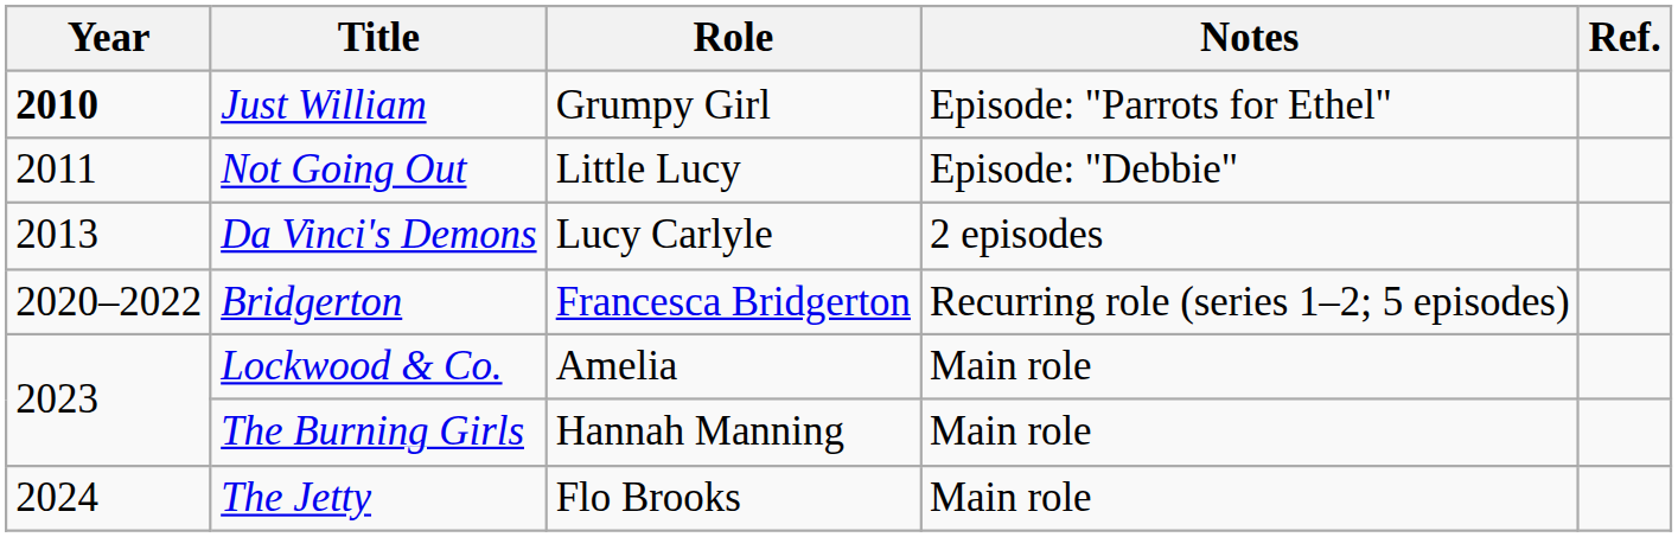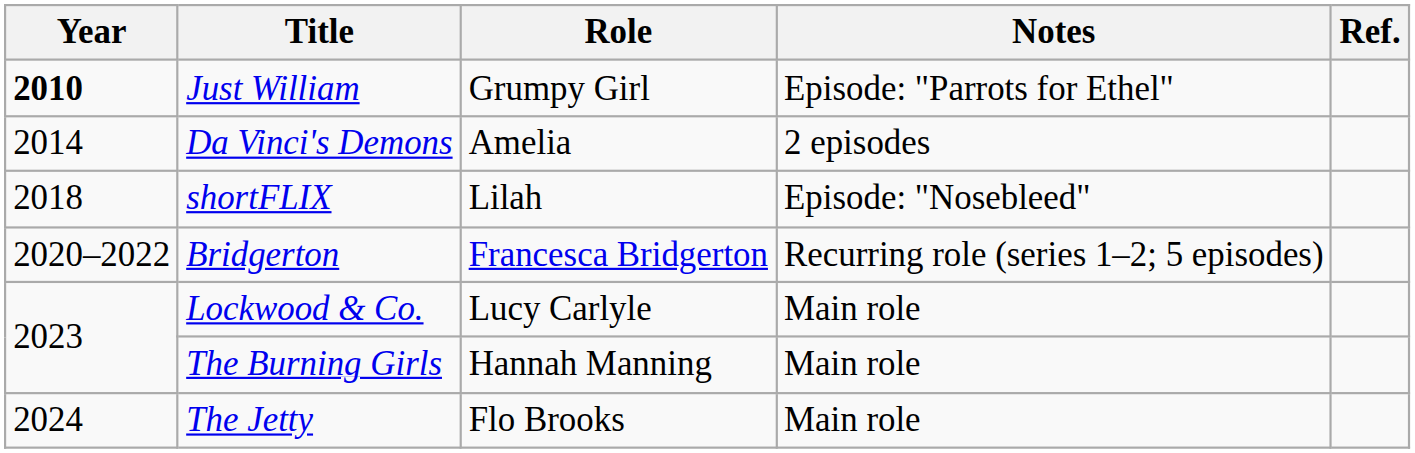 <table class="wikitable unsortable">
 <tr>
 <th>Year</th>
 <th>Title</th>
 <th>Role</th>
 <th>Notes</th>
 <th>Ref.</th>
 </tr>
 <tr>
 <td><strong>2010</strong></td>
 <td><em><a href='#'>Just William</a></em></td>
 <td>Grumpy Girl</td>
 <td>Episode: "Parrots for Ethel"</td>
 <td></td>
 </tr>
 <tr>
-<td>2011</td>
-<td><em><a href='#'>Not Going Out</a></em></td>
-<td>Little Lucy</td>
-<td>Episode: "Debbie"</td>
+<td>2014</td>
+<td><em><a href='#'>Da Vinci's Demons</a></em></td>
+<td>Amelia</td>
+<td>2 episodes</td>
 <td></td>
 </tr>
 <tr>
-<td>2013</td>
-<td><em><a href='#'>Da Vinci's Demons</a></em></td>
-<td>Lucy Carlyle</td>
-<td>2 episodes</td>
+<td>2018</td>
+<td><em><a href='#'>shortFLIX</a></em></td>
+<td>Lilah</td>
+<td>Episode: "Nosebleed"</td>
 <td></td>
 </tr>
 <tr>
 <td>2020–2022</td>
 <td><em><a href='#'>Bridgerton</a></em></td>
 <td><a href='#'>Francesca Bridgerton</a></td>
 <td>Recurring role (series 1–2; 5 episodes)</td>
 <td></td>
 </tr>
 <tr>
 <td rowspan="2">2023</td>
 <td><em><a href='#'>Lockwood & Co.</a></em></td>
-<td>Amelia</td>
+<td>Lucy Carlyle</td>
 <td>Main role</td>
 <td></td>
 </tr>
 <tr>
 <td><em><a href='#'>The Burning Girls</a></em></td>
 <td>Hannah Manning</td>
 <td>Main role</td>
 <td></td>
 </tr>
 <tr>
 <td>2024</td>
 <td><em><a href='#'>The Jetty</a></em></td>
 <td>Flo Brooks</td>
 <td>Main role</td>
 <td></td>
 </tr>
 </table>
